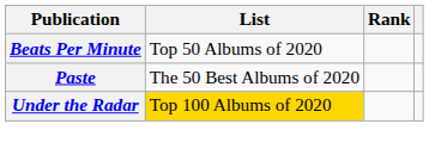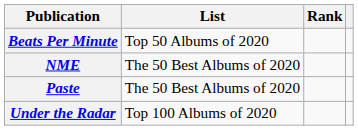 <table class="wikitable sortable plainrowheaders">
 <tr>
 <th scope="col">Publication</th>
 <th scope="col">List</th>
 <th scope="col">Rank</th>
 <th scope="col" class="unsortable"></th>
 </tr>
 <tr>
 <th scope="row"><em><a href='#'>Beats Per Minute</a></em></th>
 <td>Top 50 Albums of 2020</td>
 <td></td>
 <td></td>
 </tr>
 <tr>
+<th scope="row"><em><a href='#'>NME</a></em></th>
+<td>The 50 Best Albums of 2020</td>
+<td></td>
+<td></td>
+</tr>
+<tr>
 <th scope="row"><em><a href='#'>Paste</a></em></th>
 <td>The 50 Best Albums of 2020</td>
 <td></td>
 <td></td>
 </tr>
 <tr>
 <th scope="row"><em><a href='#'>Under the Radar</a></em></th>
-<td style="background: gold;">Top 100 Albums of 2020</td>
+<td>Top 100 Albums of 2020</td>
 <td></td>
 <td></td>
 </tr>
 </table>
